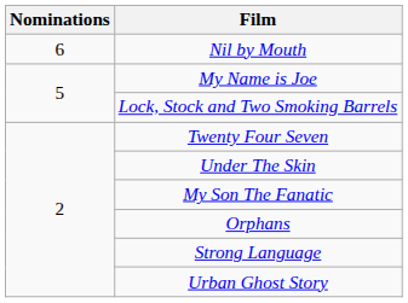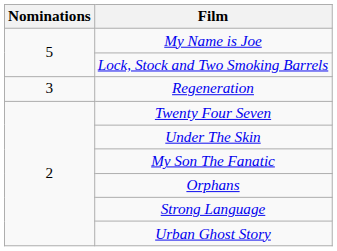 <table class="wikitable plainrowheaders" style="text-align:center;">
 <tr>
 <th scope="col" style="width:55px;">Nominations</th>
 <th scope="col" style="text-align:center;">Film</th>
-</tr>
-<tr>
-<td>6</td>
-<td><em><a href='#'>Nil by Mouth</a></em></td>
 </tr>
 <tr>
 <td rowspan="2">5</td>
 <td><em><a href='#'>My Name is Joe</a></em></td>
 </tr>
 <tr>
 <td><em><a href='#'>Lock, Stock and Two Smoking Barrels</a></em></td>
+</tr>
+<tr>
+<td>3</td>
+<td><em><a href='#'>Regeneration</a></em></td>
 </tr>
 <tr>
 <td rowspan="6">2</td>
 <td><em><a href='#'>Twenty Four Seven</a></em></td>
 </tr>
 <tr>
 <td><em><a href='#'>Under The Skin</a></em></td>
 </tr>
 <tr>
 <td><em><a href='#'>My Son The Fanatic</a></em></td>
 </tr>
 <tr>
 <td><em><a href='#'>Orphans</a></em></td>
 </tr>
 <tr>
 <td><em><a href='#'>Strong Language</a></em></td>
 </tr>
 <tr>
 <td><em><a href='#'>Urban Ghost Story</a></em></td>
 </tr>
 </table>
